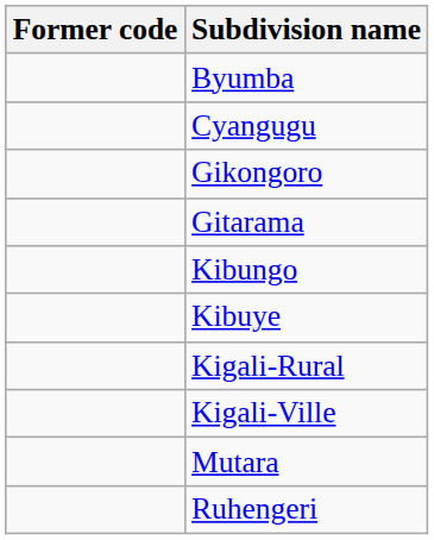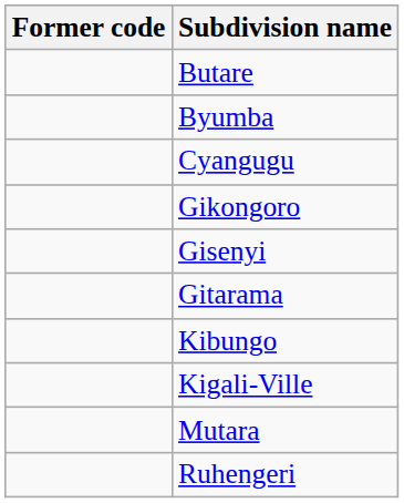 <table class="wikitable sortable mw-collapsible">
 <tr>
 <th>Former code</th>
 <th>Subdivision name</th>
+</tr>
+<tr>
+<td></td>
+<td><a href='#'>Butare</a></td>
 </tr>
 <tr>
 <td></td>
 <td><a href='#'>Byumba</a></td>
 </tr>
 <tr>
 <td></td>
 <td><a href='#'>Cyangugu</a></td>
 </tr>
 <tr>
 <td></td>
 <td><a href='#'>Gikongoro</a></td>
 </tr>
 <tr>
 <td></td>
+<td><a href='#'>Gisenyi</a></td>
+</tr>
+<tr>
+<td></td>
 <td><a href='#'>Gitarama</a></td>
 </tr>
 <tr>
 <td></td>
 <td><a href='#'>Kibungo</a></td>
-</tr>
-<tr>
-<td></td>
-<td><a href='#'>Kibuye</a></td>
-</tr>
-<tr>
-<td></td>
-<td><a href='#'>Kigali-Rural</a></td>
 </tr>
 <tr>
 <td></td>
 <td><a href='#'>Kigali-Ville</a></td>
 </tr>
 <tr>
 <td></td>
 <td><a href='#'>Mutara</a></td>
 </tr>
 <tr>
 <td></td>
 <td><a href='#'>Ruhengeri</a></td>
 </tr>
 </table>
